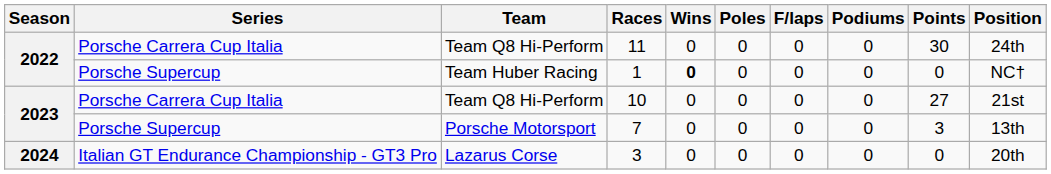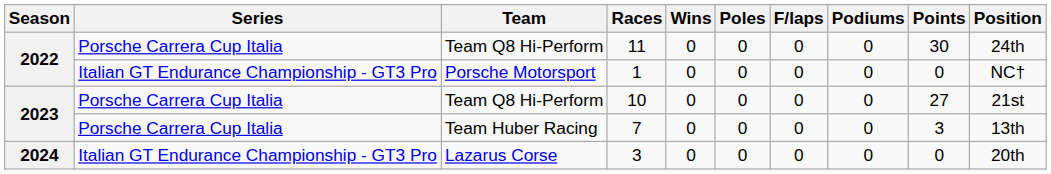 <table class="wikitable" style="font-size: 90%; text-align:center">
 <tr>
 <th>Season</th>
 <th>Series</th>
 <th>Team</th>
 <th>Races</th>
 <th>Wins</th>
 <th>Poles</th>
 <th>F/laps</th>
 <th>Podiums</th>
 <th>Points</th>
 <th>Position</th>
 </tr>
 <tr>
 <th rowspan=2>2022</th>
 <td align=left><a href='#'>Porsche Carrera Cup Italia</a></td>
 <td align=left>Team Q8 Hi-Perform</td>
 <td>11</td>
 <td>0</td>
 <td>0</td>
 <td>0</td>
 <td>0</td>
 <td>30</td>
 <td>24th</td>
 </tr>
 <tr>
-<td align=left><a href='#'>Porsche Supercup</a></td>
-<td align=left>Team Huber Racing</td>
+<td align=left><a href='#'>Italian GT Endurance Championship - GT3 Pro</a></td>
+<td align=left><a href='#'>Porsche Motorsport</a></td>
 <td>1</td>
-<td><strong>0</strong></td>
+<td>0</td>
 <td>0</td>
 <td>0</td>
 <td>0</td>
 <td>0</td>
 <td>NC†</td>
 </tr>
 <tr>
 <th rowspan=2>2023</th>
 <td align=left><a href='#'>Porsche Carrera Cup Italia</a></td>
 <td align=left>Team Q8 Hi-Perform</td>
 <td>10</td>
 <td>0</td>
 <td>0</td>
 <td>0</td>
 <td>0</td>
 <td>27</td>
 <td>21st</td>
 </tr>
 <tr>
-<td align=left><a href='#'>Porsche Supercup</a></td>
-<td align=left><a href='#'>Porsche Motorsport</a></td>
+<td align=left><a href='#'>Porsche Carrera Cup Italia</a></td>
+<td align=left>Team Huber Racing</td>
 <td>7</td>
 <td>0</td>
 <td>0</td>
 <td>0</td>
 <td>0</td>
 <td>3</td>
 <td>13th</td>
 </tr>
 <tr>
 <th>2024</th>
 <td align=left><a href='#'>Italian GT Endurance Championship - GT3 Pro</a></td>
 <td align=left><a href='#'>Lazarus Corse</a></td>
 <td>3</td>
 <td>0</td>
 <td>0</td>
 <td>0</td>
 <td>0</td>
 <td>0</td>
 <td>20th</td>
 </tr>
 </table>
